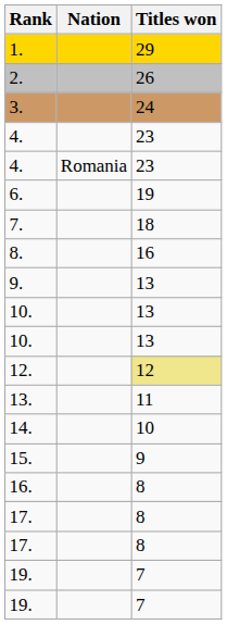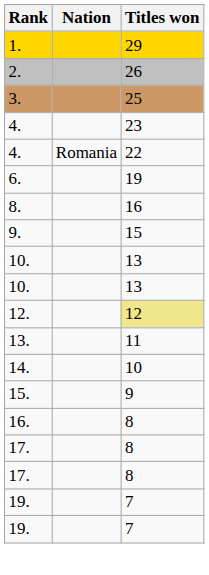 <table class="wikitable">
 <tr>
 <th>Rank</th>
 <th>Nation</th>
 <th>Titles won</th>
 </tr>
 <tr bgcolor="gold">
 <td>1.</td>
 <td></td>
 <td>29</td>
 </tr>
 <tr bgcolor="silver">
 <td>2.</td>
 <td></td>
 <td>26</td>
 </tr>
 <tr bgcolor="#cc9966">
 <td>3.</td>
 <td></td>
-<td>24</td>
+<td>25</td>
 </tr>
 <tr>
 <td>4.</td>
 <td></td>
 <td>23</td>
 </tr>
 <tr>
 <td>4.</td>
 <td> Romania</td>
-<td>23</td>
+<td>22</td>
 </tr>
 <tr>
 <td>6.</td>
 <td></td>
 <td>19</td>
-</tr>
-<tr>
-<td>7.</td>
-<td></td>
-<td>18</td>
 </tr>
 <tr>
 <td>8.</td>
 <td></td>
 <td>16</td>
 </tr>
 <tr>
 <td>9.</td>
 <td></td>
-<td>13</td>
+<td>15</td>
 </tr>
 <tr>
 <td>10.</td>
 <td></td>
 <td>13</td>
 </tr>
 <tr>
 <td>10.</td>
 <td></td>
 <td>13</td>
 </tr>
 <tr>
 <td>12.</td>
 <td></td>
 <td style="background: khaki;">12</td>
 </tr>
 <tr>
 <td>13.</td>
 <td></td>
 <td>11</td>
 </tr>
 <tr>
 <td>14.</td>
 <td></td>
 <td>10</td>
 </tr>
 <tr>
 <td>15.</td>
 <td></td>
 <td>9</td>
 </tr>
 <tr>
 <td>16.</td>
 <td></td>
 <td>8</td>
 </tr>
 <tr>
 <td>17.</td>
 <td></td>
 <td>8</td>
 </tr>
 <tr>
 <td>17.</td>
 <td></td>
 <td>8</td>
 </tr>
 <tr>
 <td>19.</td>
 <td></td>
 <td>7</td>
 </tr>
 <tr>
 <td>19.</td>
 <td></td>
 <td>7</td>
 </tr>
 </table>
